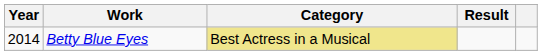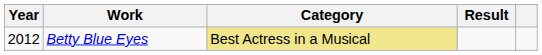 <table style="width:95%;" class="wikitable sortable">
 <tr>
 <th style="width:3%;">Year</th>
 <th>Work</th>
 <th style="width:47%;">Category</th>
 <th style="width:11%;">Result</th>
 <th style="width:4%;" scope="col" class="unsortable"></th>
 </tr>
 <tr>
-<td>2014</td>
+<td>2012</td>
 <td><em><a href='#'>Betty Blue Eyes</a></em></td>
 <td style="background: khaki;">Best Actress in a Musical</td>
 <td></td>
 <td></td>
 </tr>
 </table>
